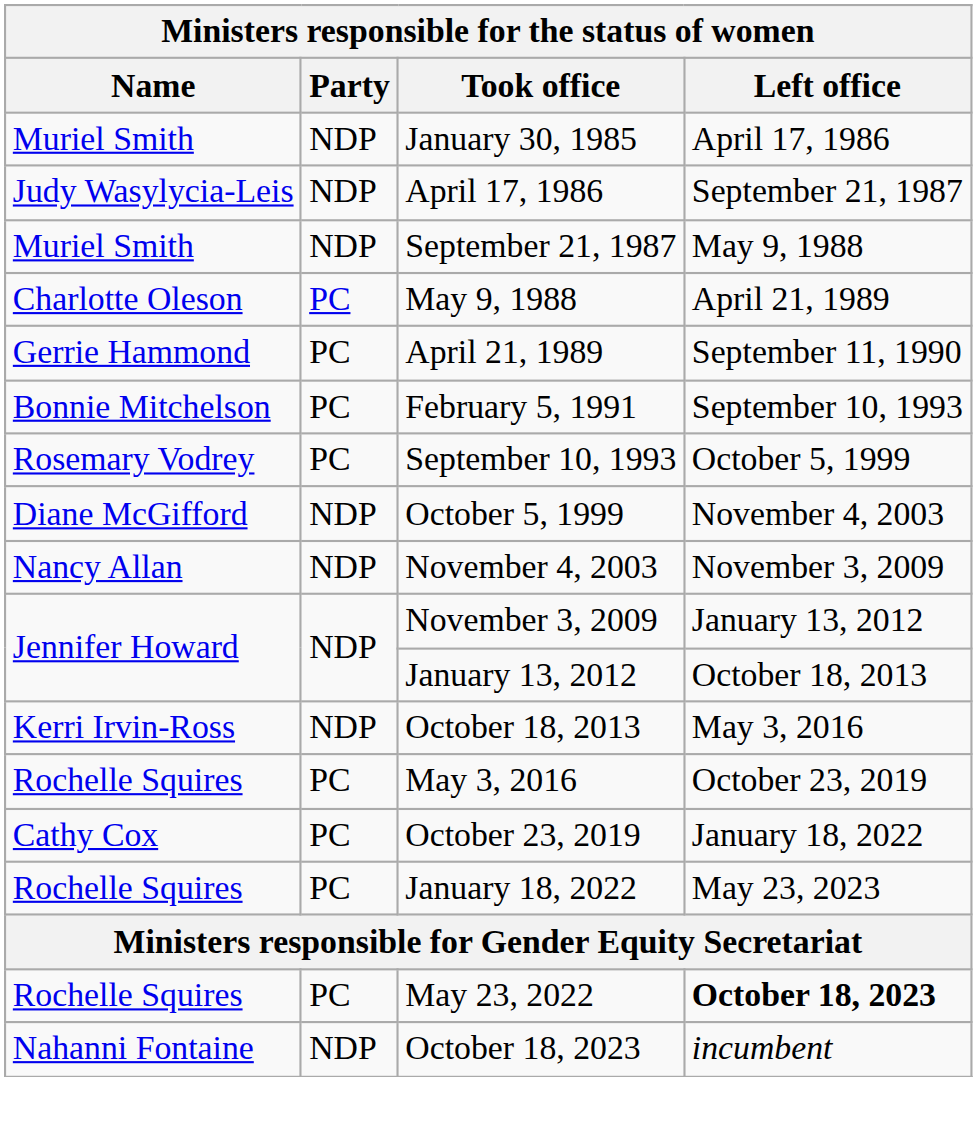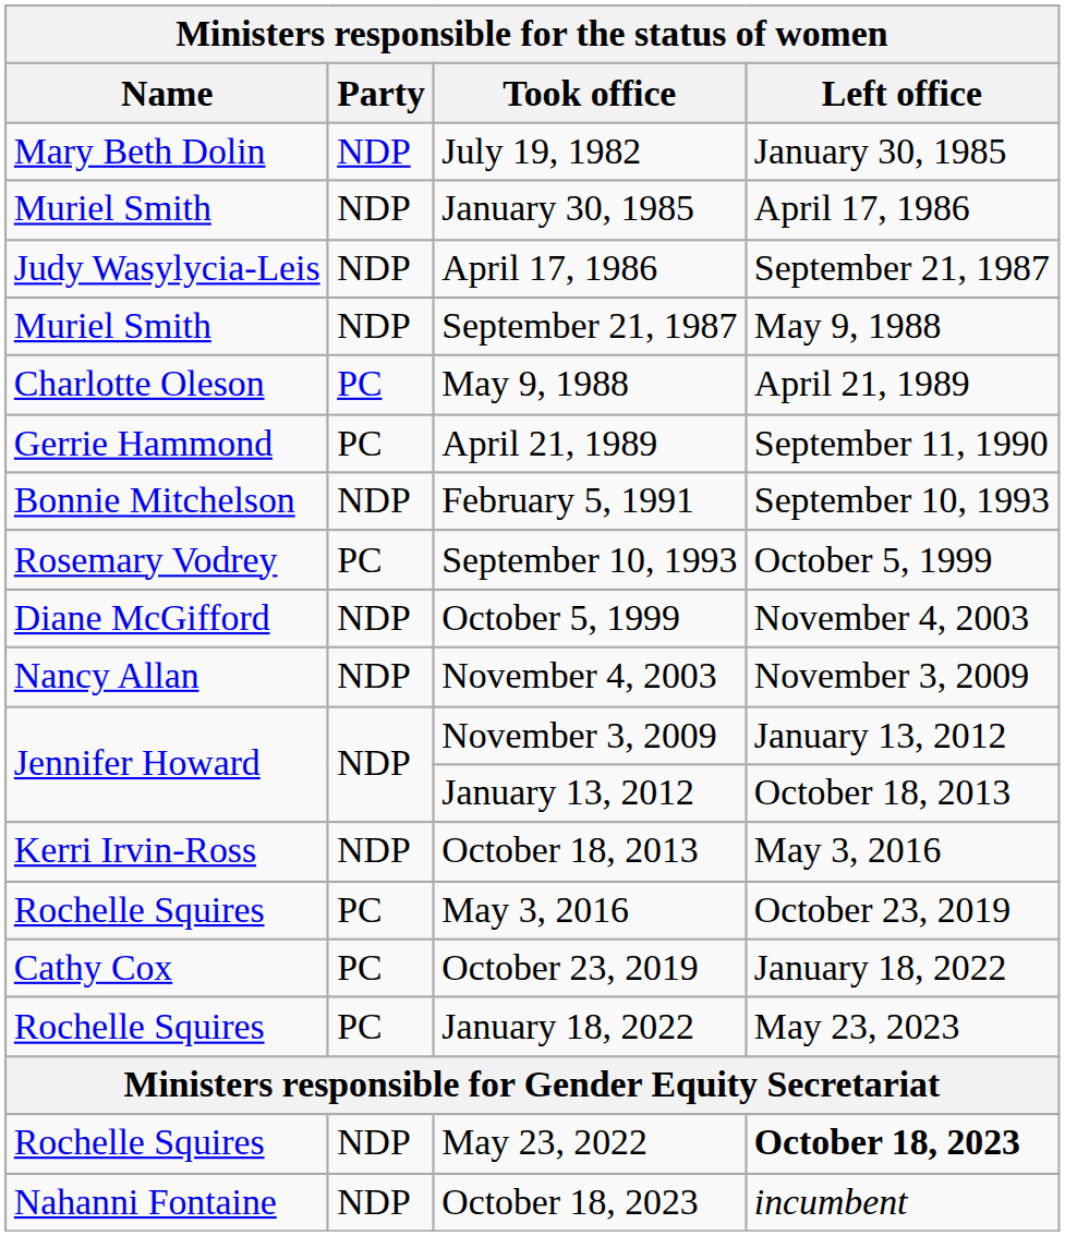 <table class="wikitable">
 <tr>
 <th colspan="4">Ministers responsible for the status of women</th>
 </tr>
 <tr>
 <th>Name</th>
 <th>Party</th>
 <th>Took office</th>
 <th>Left office</th>
+</tr>
+<tr>
+<td><a href='#'>Mary Beth Dolin</a></td>
+<td><a href='#'>NDP</a></td>
+<td>July 19, 1982</td>
+<td>January 30, 1985</td>
 </tr>
 <tr>
 <td><a href='#'>Muriel Smith</a></td>
 <td>NDP</td>
 <td>January 30, 1985</td>
 <td>April 17, 1986</td>
 </tr>
 <tr>
 <td><a href='#'>Judy Wasylycia-Leis</a></td>
 <td>NDP</td>
 <td>April 17, 1986</td>
 <td>September 21, 1987</td>
 </tr>
 <tr>
 <td><a href='#'>Muriel Smith</a></td>
 <td>NDP</td>
 <td>September 21, 1987</td>
 <td>May 9, 1988</td>
 </tr>
 <tr>
 <td><a href='#'>Charlotte Oleson</a></td>
 <td><a href='#'>PC</a></td>
 <td>May 9, 1988</td>
 <td>April 21, 1989</td>
 </tr>
 <tr>
 <td><a href='#'>Gerrie Hammond</a></td>
 <td>PC</td>
 <td>April 21, 1989</td>
 <td>September 11, 1990</td>
 </tr>
 <tr>
 <td><a href='#'>Bonnie Mitchelson</a></td>
-<td>PC</td>
+<td>NDP</td>
 <td>February 5, 1991</td>
 <td>September 10, 1993</td>
 </tr>
 <tr>
 <td><a href='#'>Rosemary Vodrey</a></td>
 <td>PC</td>
 <td>September 10, 1993</td>
 <td>October 5, 1999</td>
 </tr>
 <tr>
 <td><a href='#'>Diane McGifford</a></td>
 <td>NDP</td>
 <td>October 5, 1999</td>
 <td>November 4, 2003</td>
 </tr>
 <tr>
 <td><a href='#'>Nancy Allan</a></td>
 <td>NDP</td>
 <td>November 4, 2003</td>
 <td>November 3, 2009</td>
 </tr>
 <tr>
 <td rowspan="2"><a href='#'>Jennifer Howard</a></td>
 <td rowspan="2">NDP</td>
 <td>November 3, 2009</td>
 <td>January 13, 2012</td>
 </tr>
 <tr>
 <td>January 13, 2012</td>
 <td>October 18, 2013</td>
 </tr>
 <tr>
 <td><a href='#'>Kerri Irvin-Ross</a></td>
 <td>NDP</td>
 <td>October 18, 2013</td>
 <td>May 3, 2016</td>
 </tr>
 <tr>
 <td><a href='#'>Rochelle Squires</a></td>
 <td>PC</td>
 <td>May 3, 2016</td>
 <td>October 23, 2019</td>
 </tr>
 <tr>
 <td><a href='#'>Cathy Cox</a></td>
 <td>PC</td>
 <td>October 23, 2019</td>
 <td>January 18, 2022</td>
 </tr>
 <tr>
 <td><a href='#'>Rochelle Squires</a></td>
 <td>PC</td>
 <td>January 18, 2022</td>
 <td>May 23, 2023</td>
 </tr>
 <tr>
 <th colspan="4">Ministers responsible for Gender Equity Secretariat</th>
 </tr>
 <tr>
 <td><a href='#'>Rochelle Squires</a></td>
-<td>PC</td>
+<td>NDP</td>
 <td>May 23, 2022</td>
 <td><strong>October 18, 2023</strong></td>
 </tr>
 <tr>
 <td><a href='#'>Nahanni Fontaine</a></td>
 <td>NDP</td>
 <td>October 18, 2023</td>
 <td><em>incumbent</em></td>
 </tr>
 <tr>
 </tr>
 </table>
